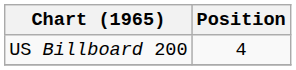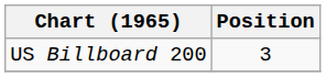 <table class="wikitable sortable plainrowheaders" style="text-align:center">
 <tr>
 <th scope="col">Chart (1965)</th>
 <th scope="col">Position</th>
 </tr>
 <tr>
 <td "text-align:left;">US <em>Billboard</em> 200</td>
-<td>4</td>
+<td>3</td>
 </tr>
 <tr>
 </tr>
 </table>
